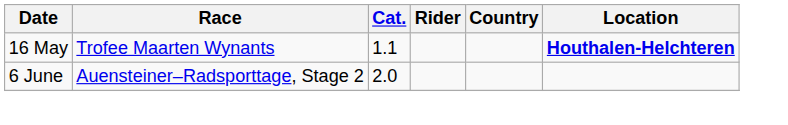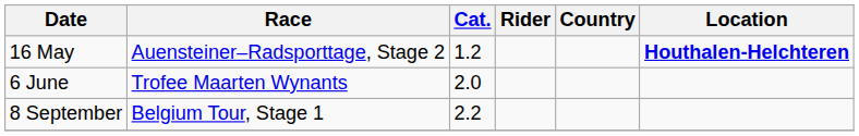 <table class="wikitable sortable">
 <tr>
 <th>Date</th>
 <th>Race</th>
 <th><a href='#'>Cat.</a></th>
 <th>Rider</th>
 <th>Country</th>
 <th>Location</th>
 </tr>
 <tr>
 <td>16 May</td>
-<td><a href='#'>Trofee Maarten Wynants</a></td>
-<td>1.1</td>
+<td><a href='#'>Auensteiner–Radsporttage</a>, Stage 2</td>
+<td>1.2</td>
 <td></td>
 <td></td>
 <td><strong><a href='#'>Houthalen-Helchteren</a></strong></td>
 </tr>
 <tr>
 <td>6 June</td>
-<td><a href='#'>Auensteiner–Radsporttage</a>, Stage 2</td>
+<td><a href='#'>Trofee Maarten Wynants</a></td>
 <td>2.0</td>
+<td></td>
+<td></td>
+<td></td>
+</tr>
+<tr>
+<td>8 September</td>
+<td><a href='#'>Belgium Tour</a>, Stage 1</td>
+<td>2.2</td>
 <td></td>
 <td></td>
 <td></td>
 </tr>
 <tr>
 </tr>
 </table>
